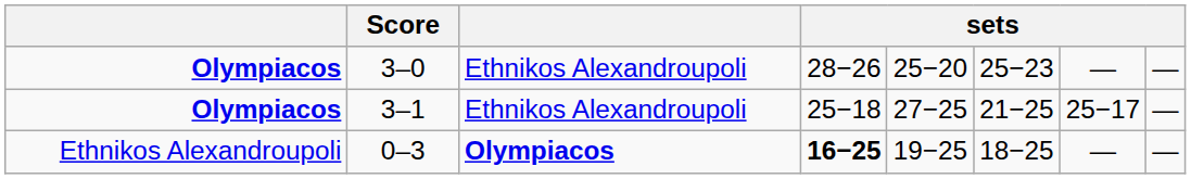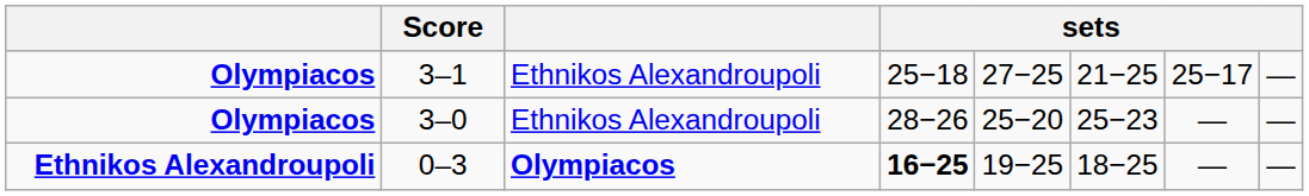 <table class="wikitable" style="text-align: center; font-size:100%">
 <tr>
 <th width="200"></th>
 <th width="60">Score</th>
 <th width="200"></th>
 <th width="60" colspan="5">sets</th>
+</tr>
+<tr>
+<td style="text-align:right"><strong><a href='#'>Olympiacos</a></strong></td>
+<td>3–1</td>
+<td style="text-align:left"><a href='#'>Ethnikos Alexandroupoli</a></td>
+<td>25−18</td>
+<td>27−25</td>
+<td>21−25</td>
+<td>25−17</td>
+<td>—</td>
 </tr>
 <tr>
 <td style="text-align:right"><strong><a href='#'>Olympiacos</a></strong></td>
 <td>3–0</td>
 <td style="text-align:left"><a href='#'>Ethnikos Alexandroupoli</a></td>
 <td>28−26</td>
 <td>25−20</td>
 <td>25−23</td>
 <td>—</td>
 <td>—</td>
 </tr>
 <tr>
-<td style="text-align:right"><strong><a href='#'>Olympiacos</a></strong></td>
-<td>3–1</td>
-<td style="text-align:left"><a href='#'>Ethnikos Alexandroupoli</a></td>
-<td>25−18</td>
-<td>27−25</td>
-<td>21−25</td>
-<td>25−17</td>
-<td>—</td>
-</tr>
-<tr>
-<td style="text-align:right"><a href='#'>Ethnikos Alexandroupoli</a></td>
+<td style="text-align:right"><strong><a href='#'>Ethnikos Alexandroupoli</a></strong></td>
 <td>0–3</td>
 <td style="text-align:left"><strong><a href='#'>Olympiacos</a></strong></td>
 <td><strong>16−25</strong></td>
 <td>19−25</td>
 <td>18−25</td>
 <td>—</td>
 <td>—</td>
 </tr>
 </table>
